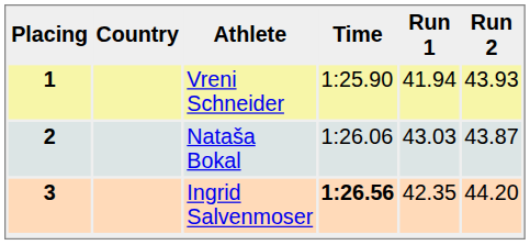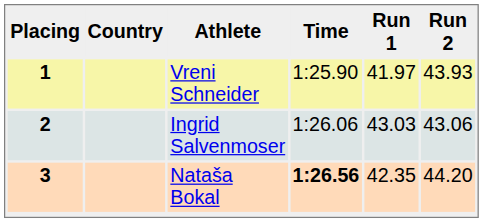 <table style="border-style:solid;border-width:1px;border-color:#808080;background-color:#EFEFEF" cellspacing="2" cellpadding="2" width="380px">
 <tr bgcolor="#EFEFEF">
 <th>Placing</th>
 <th>Country</th>
 <th>Athlete</th>
 <th>Time</th>
 <th>Run 1</th>
 <th>Run 2</th>
 </tr>
 <tr align="center" valign="top" bgcolor="#F7F6A8">
 <th>1</th>
 <td></td>
 <td align="left"><a href='#'>Vreni Schneider</a></td>
 <td align="left">1:25.90</td>
-<td>41.94</td>
+<td>41.97</td>
 <td>43.93</td>
 </tr>
 <tr align="center" valign="top" bgcolor="#DCE5E5">
 <th>2</th>
 <td></td>
-<td align="left"><a href='#'>Nataša Bokal</a></td>
+<td align="left"><a href='#'>Ingrid Salvenmoser</a></td>
 <td align="left">1:26.06</td>
 <td>43.03</td>
-<td>43.87</td>
+<td>43.06</td>
 </tr>
 <tr align="center" valign="top" bgcolor="#FFDAB9">
 <th>3</th>
 <td></td>
-<td align="left"><a href='#'>Ingrid Salvenmoser</a></td>
+<td align="left"><a href='#'>Nataša Bokal</a></td>
 <td align="left"><strong>1:26.56</strong></td>
 <td>42.35</td>
 <td>44.20</td>
 </tr>
 <tr align="center" valign="top" bgcolor="#FFFFFF">
 </tr>
 </table>
